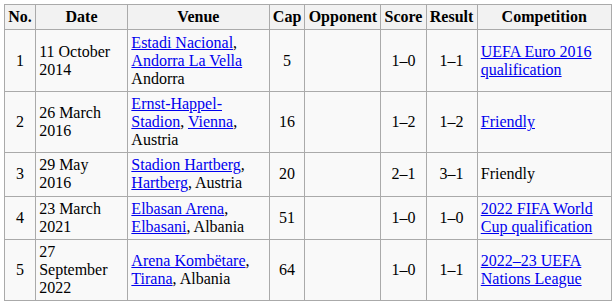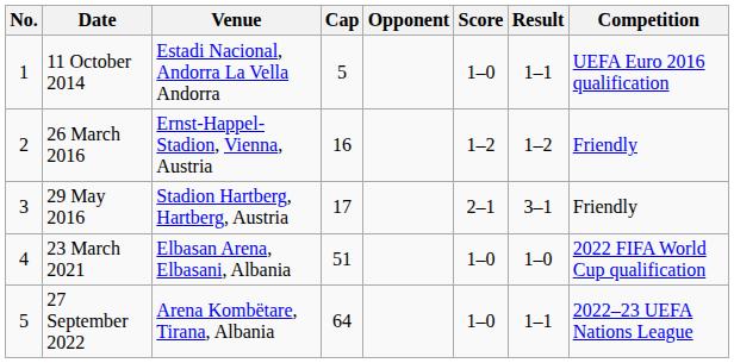 <table class="wikitable sortable">
 <tr>
 <th scope="col">No.</th>
 <th scope="col" data-sort-type="date">Date</th>
 <th scope="col">Venue</th>
 <th scope="col">Cap</th>
 <th scope="col">Opponent</th>
 <th scope="col">Score</th>
 <th scope="col">Result</th>
 <th scope="col">Competition</th>
 </tr>
 <tr>
 <td align="center">1</td>
 <td>11 October 2014</td>
 <td><a href='#'>Estadi Nacional</a>, <a href='#'>Andorra La Vella</a> Andorra</td>
 <td align="center">5</td>
 <td></td>
 <td align="center">1–0</td>
 <td align="center">1–1</td>
 <td><a href='#'>UEFA Euro 2016 qualification</a></td>
 </tr>
 <tr>
 <td align="center">2</td>
 <td>26 March 2016</td>
 <td><a href='#'>Ernst-Happel-Stadion</a>, <a href='#'>Vienna</a>, Austria</td>
 <td align="center">16</td>
 <td></td>
 <td align="center">1–2</td>
 <td align="center">1–2</td>
 <td><a href='#'>Friendly</a></td>
 </tr>
 <tr>
 <td align="center">3</td>
 <td>29 May 2016</td>
 <td><a href='#'>Stadion Hartberg</a>, <a href='#'>Hartberg</a>, Austria</td>
-<td align="center">20</td>
+<td align="center">17</td>
 <td></td>
 <td align="center">2–1</td>
 <td align="center">3–1</td>
 <td>Friendly</td>
 </tr>
 <tr>
 <td align="center">4</td>
 <td>23 March 2021</td>
 <td><a href='#'>Elbasan Arena</a>, <a href='#'>Elbasani</a>, Albania</td>
 <td align="center">51</td>
 <td></td>
 <td align="center">1–0</td>
 <td align="center">1–0</td>
 <td><a href='#'>2022 FIFA World Cup qualification</a></td>
 </tr>
 <tr>
 <td align="center">5</td>
 <td>27 September 2022</td>
 <td><a href='#'>Arena Kombëtare</a>, <a href='#'>Tirana</a>, Albania</td>
 <td align="center">64</td>
 <td></td>
 <td align="center">1–0</td>
 <td align="center">1–1</td>
 <td><a href='#'>2022–23 UEFA Nations League</a></td>
 </tr>
 </table>
